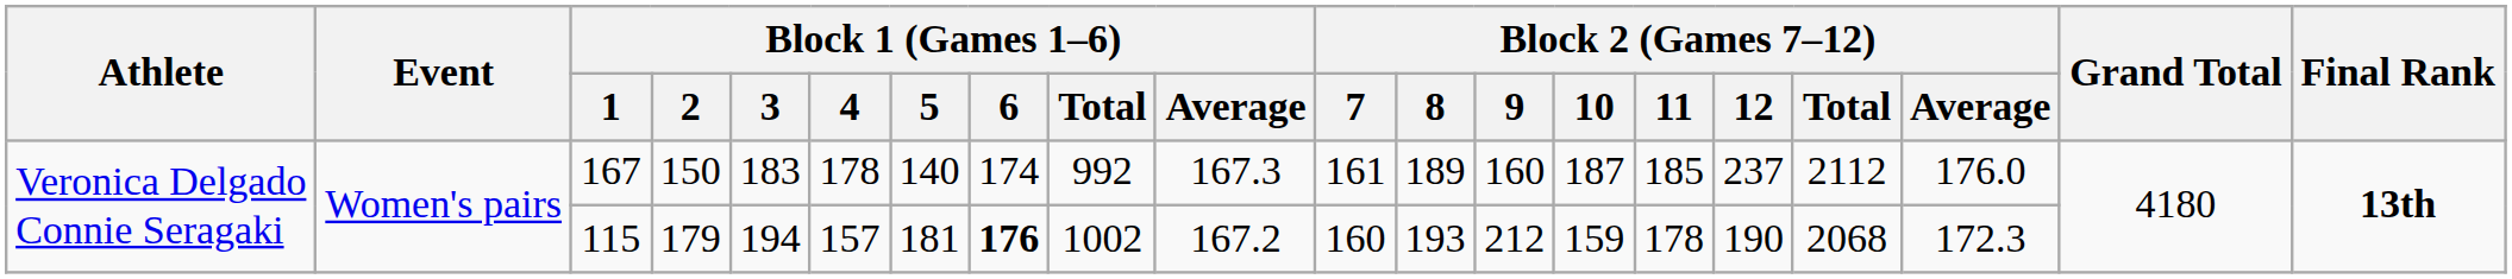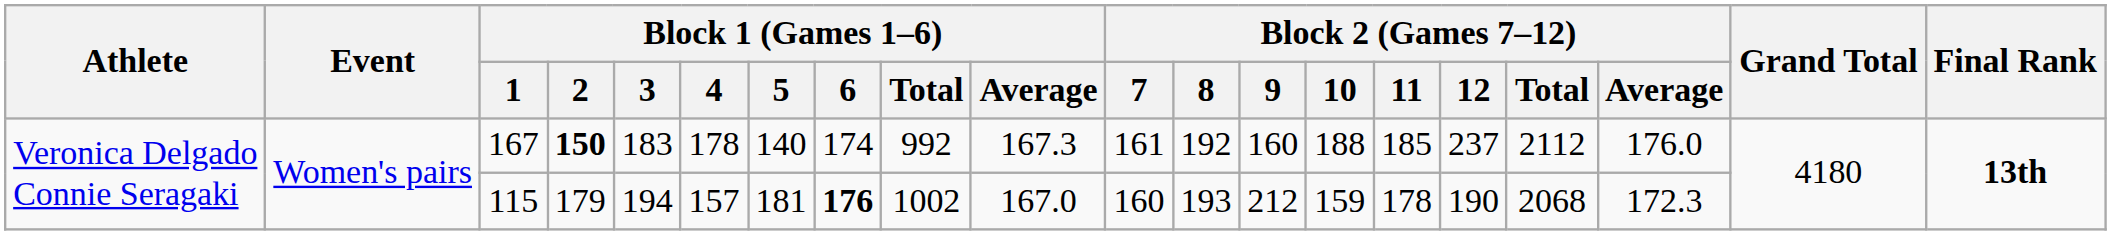 <table class="wikitable" border="1" style="font-size:90%">
 <tr>
 <th rowspan=2>Athlete</th>
 <th rowspan=2>Event</th>
 <th colspan=8>Block 1 (Games 1–6)</th>
 <th colspan=8>Block 2 (Games 7–12)</th>
 <th rowspan=2>Grand Total</th>
 <th rowspan=2>Final Rank</th>
 </tr>
 <tr>
 <th>1</th>
 <th>2</th>
 <th>3</th>
 <th>4</th>
 <th>5</th>
 <th>6</th>
 <th>Total</th>
 <th>Average</th>
 <th>7</th>
 <th>8</th>
 <th>9</th>
 <th>10</th>
 <th>11</th>
 <th>12</th>
 <th>Total</th>
 <th>Average</th>
 </tr>
 <tr>
 <td rowspan=2><a href='#'>Veronica Delgado</a> <br> <a href='#'>Connie Seragaki</a></td>
 <td rowspan=2><a href='#'>Women's pairs</a></td>
 <td align=center>167</td>
-<td align=center>150</td>
+<td align=center><strong>150</strong></td>
 <td align=center>183</td>
 <td align=center>178</td>
 <td align=center>140</td>
 <td align=center>174</td>
 <td align=center>992</td>
 <td align=center>167.3</td>
 <td align=center>161</td>
-<td align=center>189</td>
+<td align=center>192</td>
 <td align=center>160</td>
-<td align=center>187</td>
+<td align=center>188</td>
 <td align=center>185</td>
 <td align=center>237</td>
 <td align=center>2112</td>
 <td align=center>176.0</td>
 <td align=center rowspan=2>4180</td>
 <td align=center rowspan=2><strong>13th</strong></td>
 </tr>
 <tr>
 <td align=center>115</td>
 <td align=center>179</td>
 <td align=center>194</td>
 <td align=center>157</td>
 <td align=center>181</td>
 <td align=center><strong>176</strong></td>
 <td align=center>1002</td>
-<td align=center>167.2</td>
+<td align=center>167.0</td>
 <td align=center>160</td>
 <td align=center>193</td>
 <td align=center>212</td>
 <td align=center>159</td>
 <td align=center>178</td>
 <td align=center>190</td>
 <td align=center>2068</td>
 <td align=center>172.3</td>
 </tr>
 </table>
